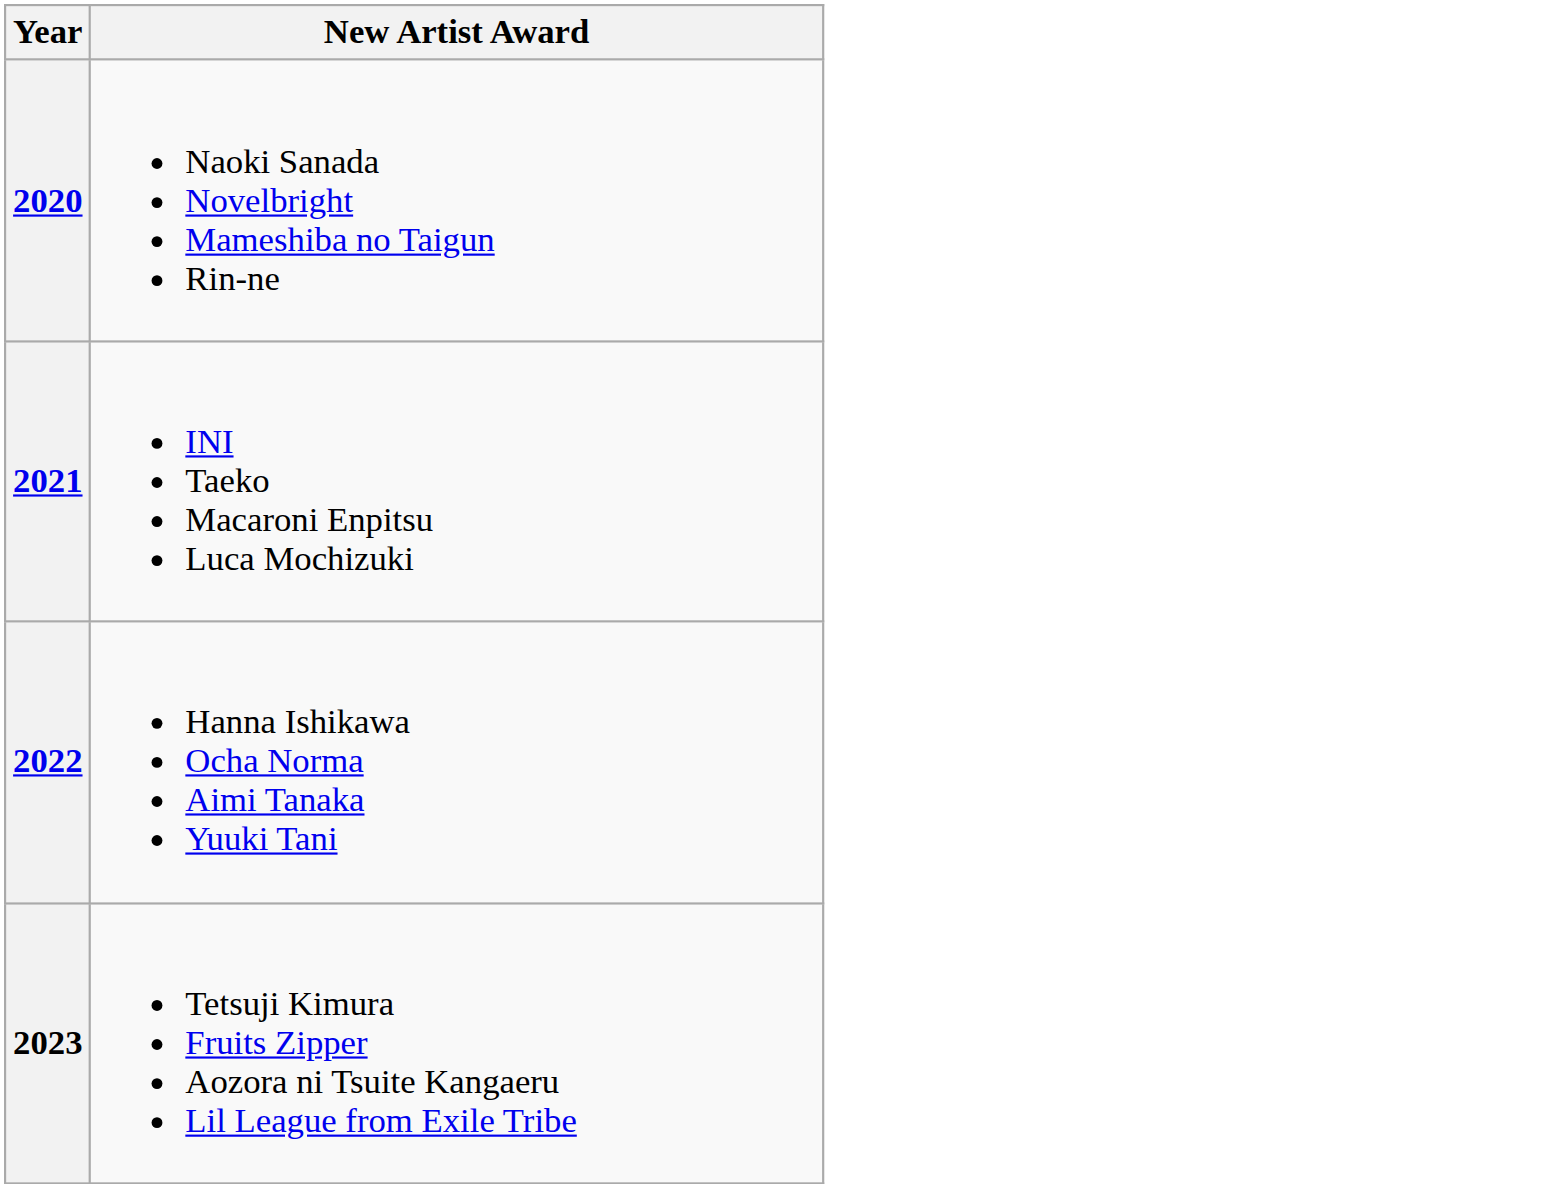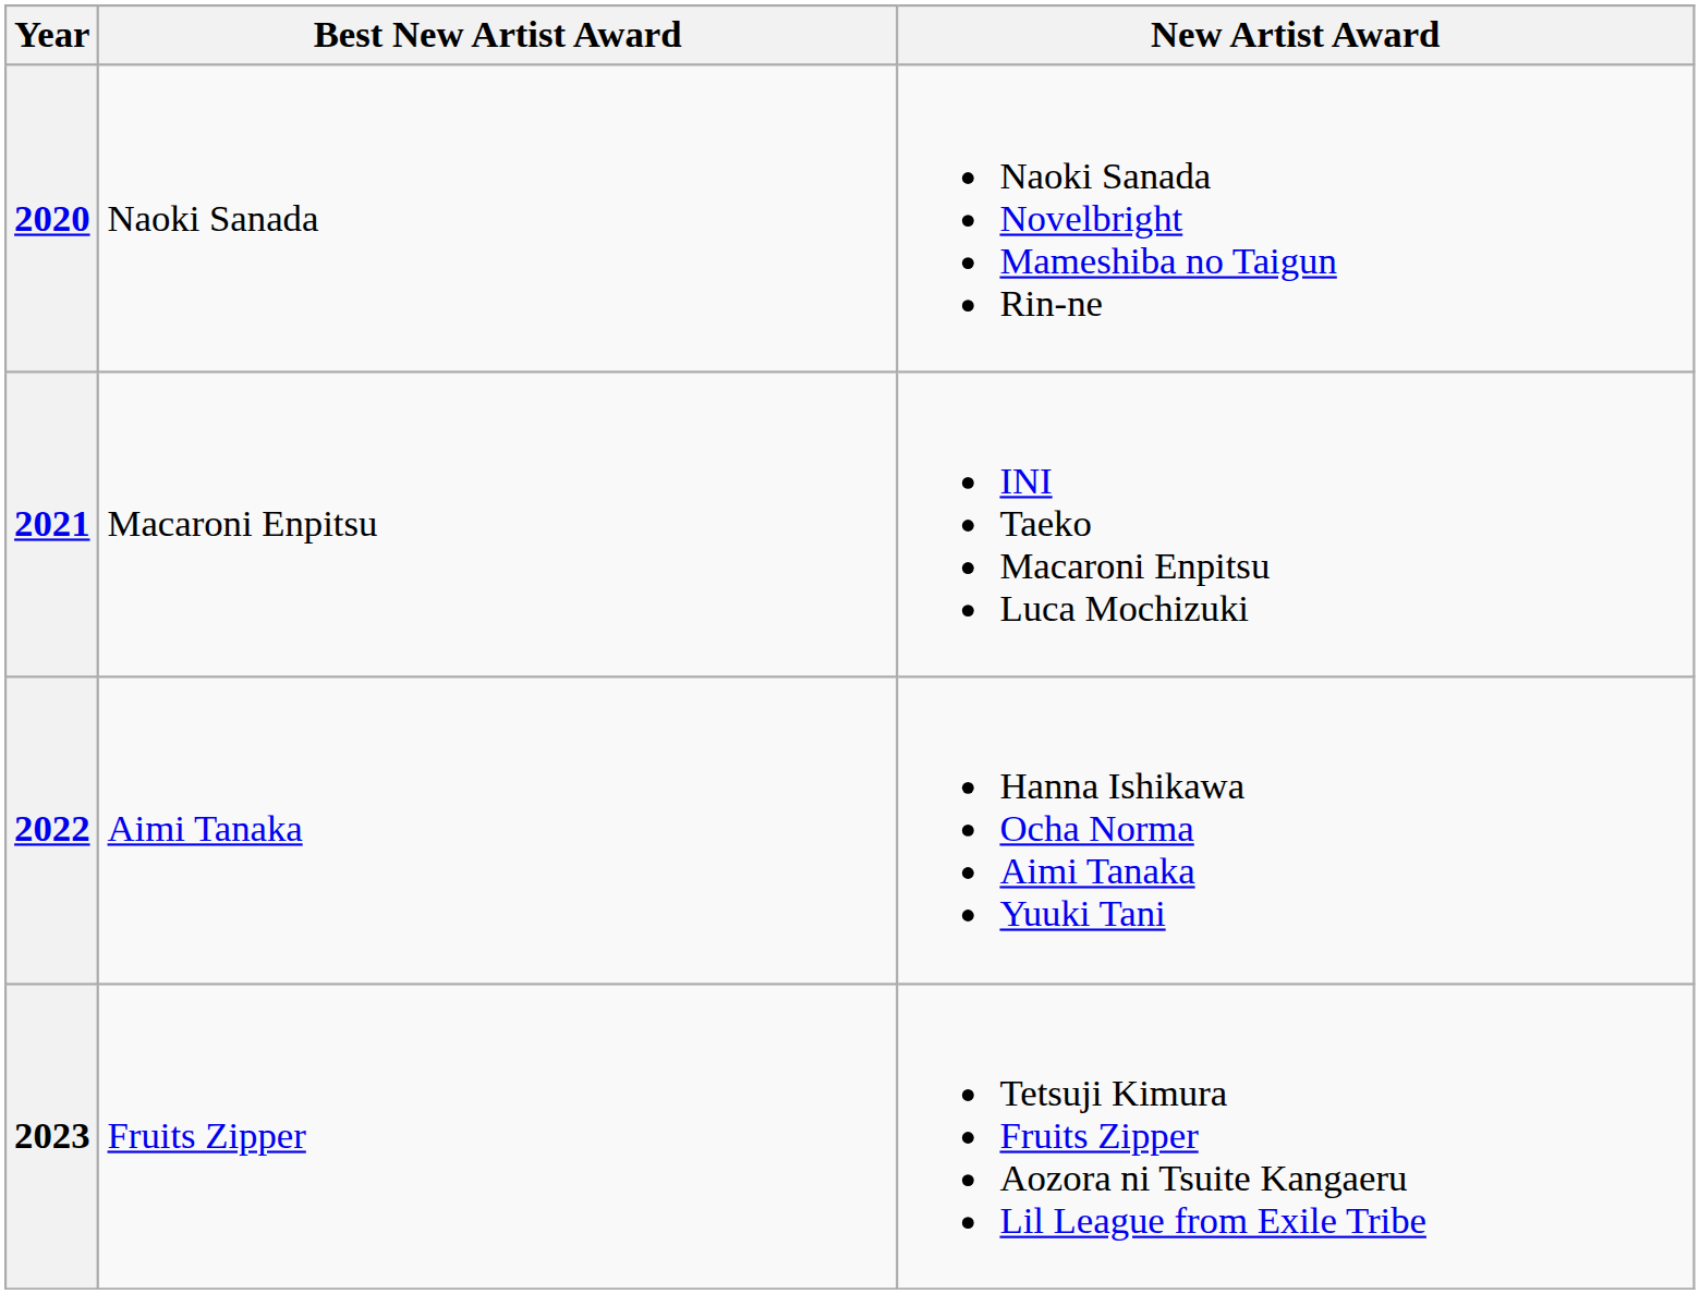 <table class="wikitable plainrowheaders">
 <tr>
 <th scope="col" width=30px>Year</th>
+<th scope="col" width=330px>Best New Artist Award</th>
 <th scope="col" width=330px>New Artist Award</th>
 </tr>
 <tr>
 <th scope="row" align="center"><a href='#'>2020</a></th>
+<td>Naoki Sanada</td>
 <td><br><ul><li>Naoki Sanada</li><li><a href='#'>Novelbright</a></li><li><a href='#'>Mameshiba no Taigun</a></li><li>Rin-ne</li></ul></td>
 </tr>
 <tr>
 <th scope="row" align="center"><a href='#'>2021</a></th>
+<td>Macaroni Enpitsu</td>
 <td><br><ul><li><a href='#'>INI</a></li><li>Taeko</li><li>Macaroni Enpitsu</li><li>Luca Mochizuki</li></ul></td>
 </tr>
 <tr>
 <th scope="row" align="center"><a href='#'>2022</a></th>
+<td><a href='#'>Aimi Tanaka</a></td>
 <td><br><ul><li>Hanna Ishikawa</li><li><a href='#'>Ocha Norma</a></li><li><a href='#'>Aimi Tanaka</a></li><li><a href='#'>Yuuki Tani</a></li></ul></td>
 </tr>
 <tr>
 <th>2023</th>
+<td><a href='#'>Fruits Zipper</a></td>
 <td><br><ul><li>Tetsuji Kimura</li><li><a href='#'>Fruits Zipper</a></li><li>Aozora ni Tsuite Kangaeru</li><li><a href='#'>Lil League from Exile Tribe</a></li></ul></td>
 </tr>
 </table>
